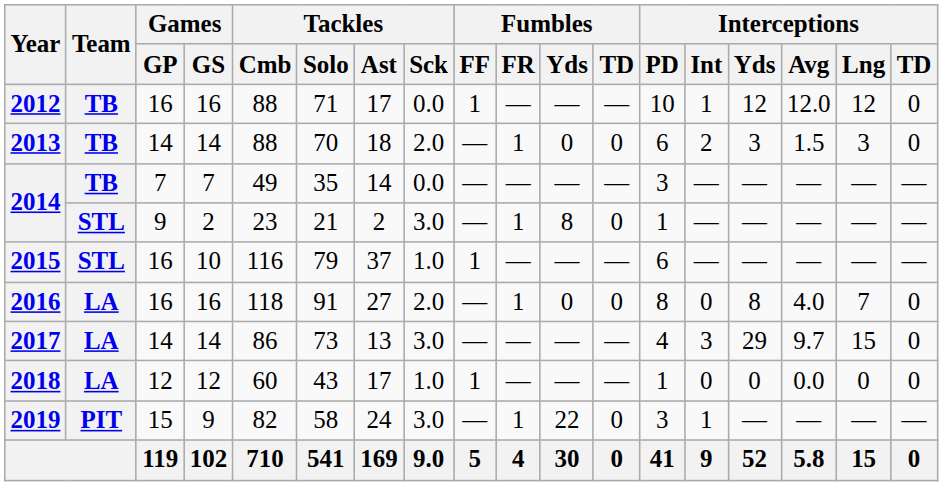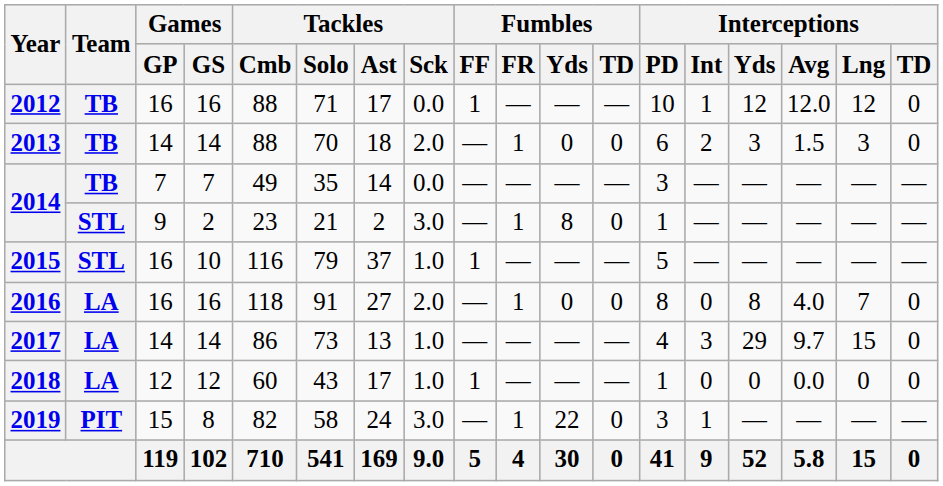 <table class=wikitable style="text-align:center;">
 <tr>
 <th rowspan="2">Year</th>
 <th rowspan="2">Team</th>
 <th colspan="2">Games</th>
 <th colspan="4">Tackles</th>
 <th colspan="4">Fumbles</th>
 <th colspan="6">Interceptions</th>
 </tr>
 <tr>
 <th>GP</th>
 <th>GS</th>
 <th>Cmb</th>
 <th>Solo</th>
 <th>Ast</th>
 <th>Sck</th>
 <th>FF</th>
 <th>FR</th>
 <th>Yds</th>
 <th>TD</th>
 <th>PD</th>
 <th>Int</th>
 <th>Yds</th>
 <th>Avg</th>
 <th>Lng</th>
 <th>TD</th>
 </tr>
 <tr>
 <th><a href='#'>2012</a></th>
 <th><a href='#'>TB</a></th>
 <td>16</td>
 <td>16</td>
 <td>88</td>
 <td>71</td>
 <td>17</td>
 <td>0.0</td>
 <td>1</td>
 <td>—</td>
 <td>—</td>
 <td>—</td>
 <td>10</td>
 <td>1</td>
 <td>12</td>
 <td>12.0</td>
 <td>12</td>
 <td>0</td>
 </tr>
 <tr>
 <th><a href='#'>2013</a></th>
 <th><a href='#'>TB</a></th>
 <td>14</td>
 <td>14</td>
 <td>88</td>
 <td>70</td>
 <td>18</td>
 <td>2.0</td>
 <td>—</td>
 <td>1</td>
 <td>0</td>
 <td>0</td>
 <td>6</td>
 <td>2</td>
 <td>3</td>
 <td>1.5</td>
 <td>3</td>
 <td>0</td>
 </tr>
 <tr>
 <th rowspan="2"><a href='#'>2014</a></th>
 <th><a href='#'>TB</a></th>
 <td>7</td>
 <td>7</td>
 <td>49</td>
 <td>35</td>
 <td>14</td>
 <td>0.0</td>
 <td>—</td>
 <td>—</td>
 <td>—</td>
 <td>—</td>
 <td>3</td>
 <td>—</td>
 <td>—</td>
 <td>—</td>
 <td>—</td>
 <td>—</td>
 </tr>
 <tr>
 <th><a href='#'>STL</a></th>
 <td>9</td>
 <td>2</td>
 <td>23</td>
 <td>21</td>
 <td>2</td>
 <td>3.0</td>
 <td>—</td>
 <td>1</td>
 <td>8</td>
 <td>0</td>
 <td>1</td>
 <td>—</td>
 <td>—</td>
 <td>—</td>
 <td>—</td>
 <td>—</td>
 </tr>
 <tr>
 <th><a href='#'>2015</a></th>
 <th><a href='#'>STL</a></th>
 <td>16</td>
 <td>10</td>
 <td>116</td>
 <td>79</td>
 <td>37</td>
 <td>1.0</td>
 <td>1</td>
 <td>—</td>
 <td>—</td>
 <td>—</td>
-<td>6</td>
+<td>5</td>
 <td>—</td>
 <td>—</td>
 <td>—</td>
 <td>—</td>
 <td>—</td>
 </tr>
 <tr>
 <th><a href='#'>2016</a></th>
 <th><a href='#'>LA</a></th>
 <td>16</td>
 <td>16</td>
 <td>118</td>
 <td>91</td>
 <td>27</td>
 <td>2.0</td>
 <td>—</td>
 <td>1</td>
 <td>0</td>
 <td>0</td>
 <td>8</td>
 <td>0</td>
 <td>8</td>
 <td>4.0</td>
 <td>7</td>
 <td>0</td>
 </tr>
 <tr>
 <th><a href='#'>2017</a></th>
 <th><a href='#'>LA</a></th>
 <td>14</td>
 <td>14</td>
 <td>86</td>
 <td>73</td>
 <td>13</td>
-<td>3.0</td>
+<td>1.0</td>
 <td>—</td>
 <td>—</td>
 <td>—</td>
 <td>—</td>
 <td>4</td>
 <td>3</td>
 <td>29</td>
 <td>9.7</td>
 <td>15</td>
 <td>0</td>
 </tr>
 <tr>
 <th><a href='#'>2018</a></th>
 <th><a href='#'>LA</a></th>
 <td>12</td>
 <td>12</td>
 <td>60</td>
 <td>43</td>
 <td>17</td>
 <td>1.0</td>
 <td>1</td>
 <td>—</td>
 <td>—</td>
 <td>—</td>
 <td>1</td>
 <td>0</td>
 <td>0</td>
 <td>0.0</td>
 <td>0</td>
 <td>0</td>
 </tr>
 <tr>
 <th><a href='#'>2019</a></th>
 <th><a href='#'>PIT</a></th>
 <td>15</td>
-<td>9</td>
+<td>8</td>
 <td>82</td>
 <td>58</td>
 <td>24</td>
 <td>3.0</td>
 <td>—</td>
 <td>1</td>
 <td>22</td>
 <td>0</td>
 <td>3</td>
 <td>1</td>
 <td>—</td>
 <td>—</td>
 <td>—</td>
 <td>—</td>
 </tr>
 <tr>
 <th colspan="2"></th>
 <th>119</th>
 <th>102</th>
 <th>710</th>
 <th>541</th>
 <th>169</th>
 <th>9.0</th>
 <th>5</th>
 <th>4</th>
 <th>30</th>
 <th>0</th>
 <th>41</th>
 <th>9</th>
 <th>52</th>
 <th>5.8</th>
 <th>15</th>
 <th>0</th>
 </tr>
 </table>
